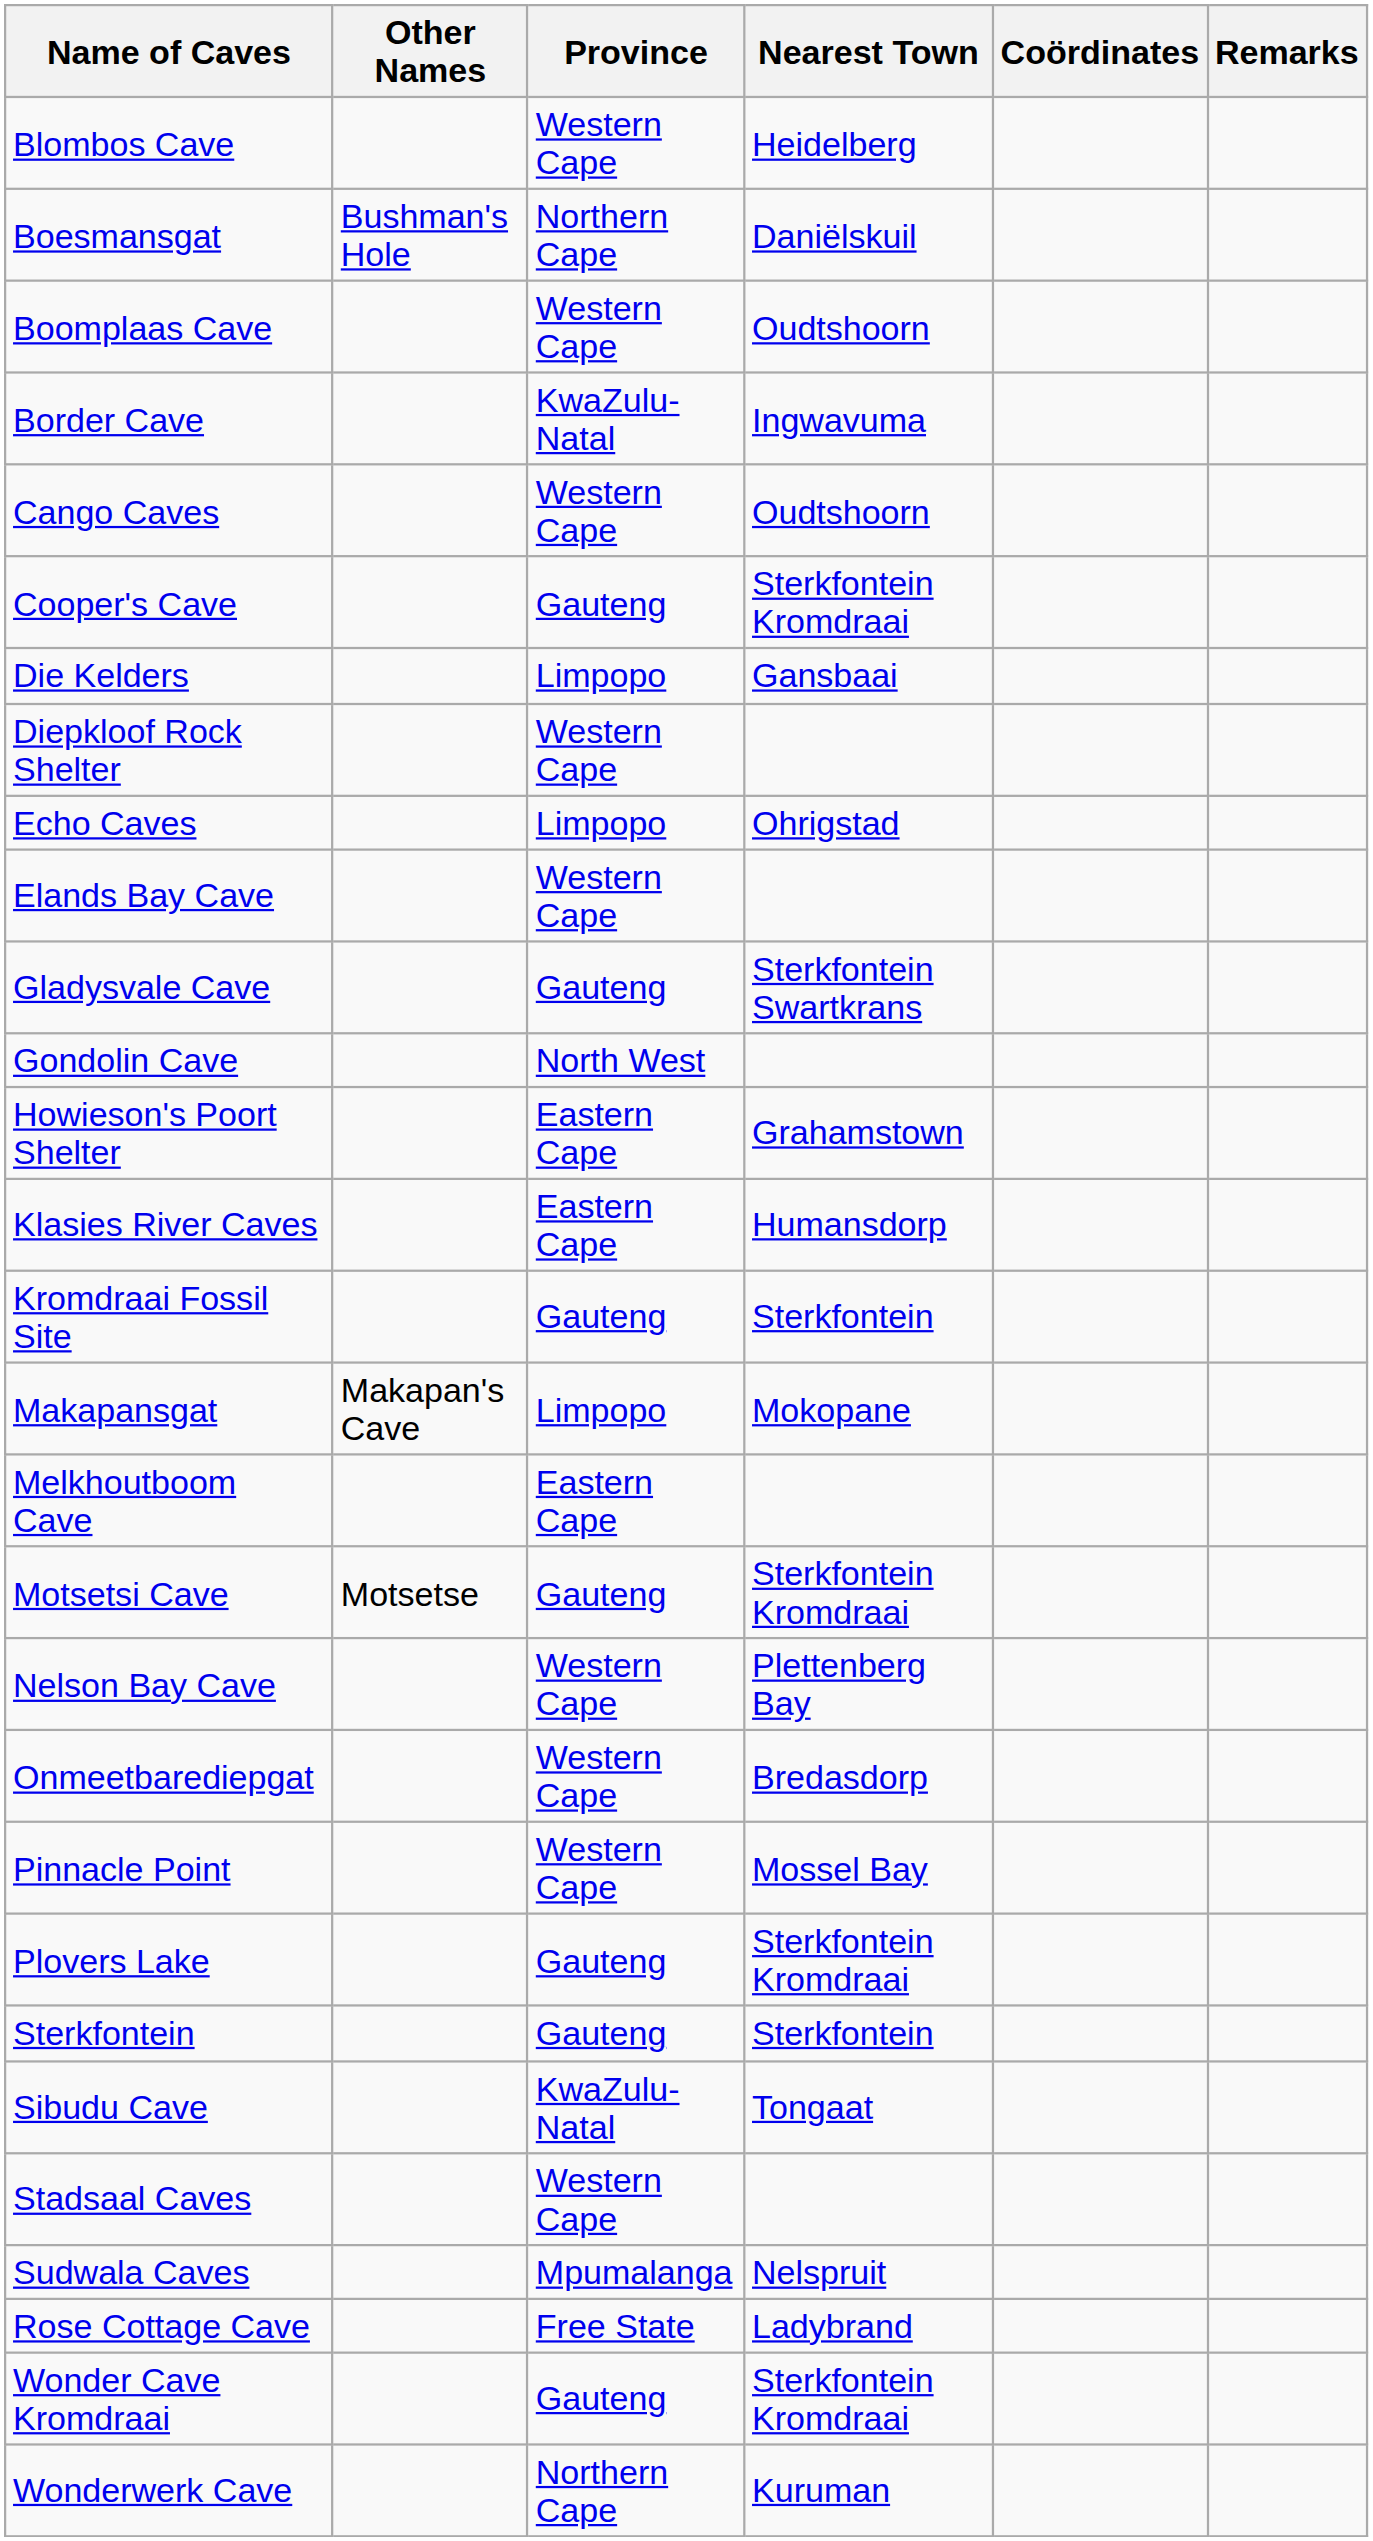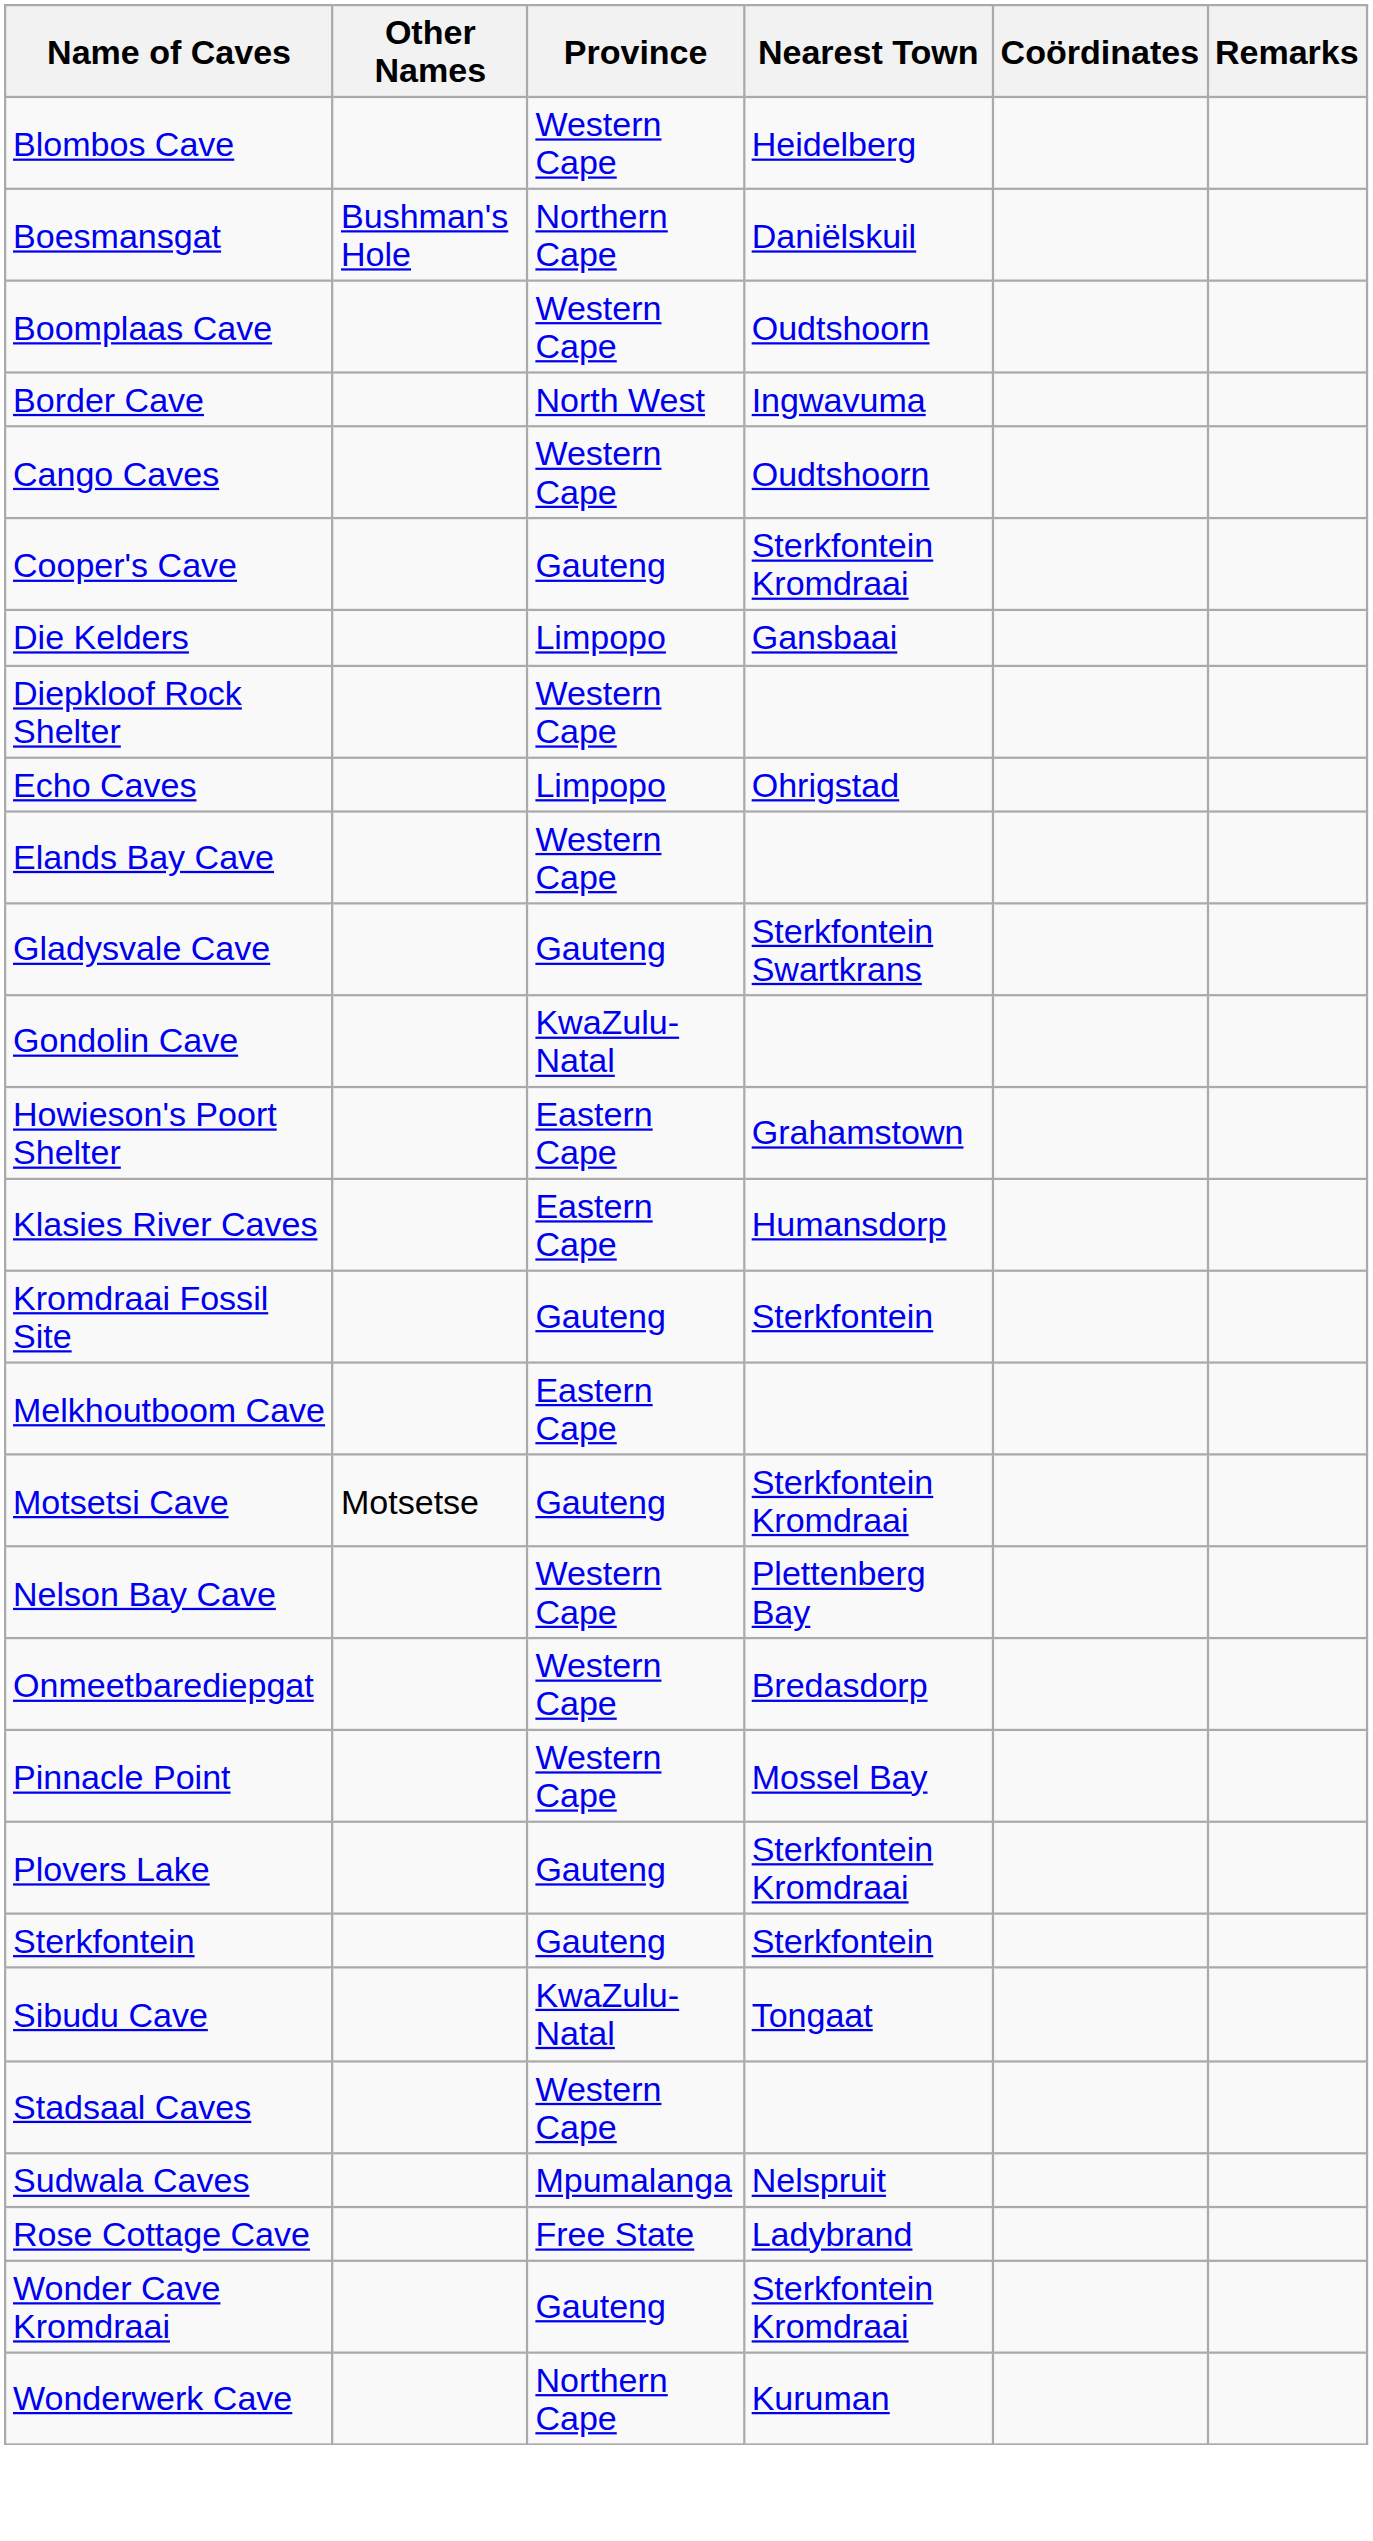 <table class="wikitable sortable" style="font-size: 95%;">
 <tr>
 <th>Name of Caves</th>
 <th>Other Names</th>
 <th>Province</th>
 <th>Nearest Town</th>
 <th>Coördinates</th>
 <th>Remarks</th>
 </tr>
 <tr>
 <td><a href='#'>Blombos Cave</a></td>
 <td></td>
 <td><a href='#'>Western Cape</a></td>
 <td><a href='#'>Heidelberg</a></td>
 <td></td>
 <td></td>
 </tr>
 <tr>
 <td><a href='#'>Boesmansgat</a></td>
 <td><a href='#'>Bushman's Hole</a></td>
 <td><a href='#'>Northern Cape</a></td>
 <td><a href='#'>Daniëlskuil</a></td>
 <td></td>
 <td></td>
 </tr>
 <tr>
 <td><a href='#'>Boomplaas Cave</a></td>
 <td></td>
 <td><a href='#'>Western Cape</a></td>
 <td><a href='#'>Oudtshoorn</a></td>
 <td></td>
 <td></td>
 </tr>
 <tr>
 <td><a href='#'>Border Cave</a></td>
 <td></td>
-<td><a href='#'>KwaZulu-Natal</a></td>
+<td><a href='#'>North West</a></td>
 <td><a href='#'>Ingwavuma</a></td>
 <td></td>
 <td></td>
 </tr>
 <tr>
 <td><a href='#'>Cango Caves</a></td>
 <td></td>
 <td><a href='#'>Western Cape</a></td>
 <td><a href='#'>Oudtshoorn</a></td>
 <td></td>
 <td></td>
 </tr>
 <tr>
 <td><a href='#'>Cooper's Cave</a></td>
 <td></td>
 <td><a href='#'>Gauteng</a></td>
 <td><a href='#'>Sterkfontein</a> <a href='#'>Kromdraai</a></td>
 <td></td>
 <td></td>
 </tr>
 <tr>
 <td><a href='#'>Die Kelders</a></td>
 <td></td>
 <td><a href='#'>Limpopo</a></td>
 <td><a href='#'>Gansbaai</a></td>
 <td></td>
 <td></td>
 </tr>
 <tr>
 <td><a href='#'>Diepkloof Rock Shelter</a></td>
 <td></td>
 <td><a href='#'>Western Cape</a></td>
 <td></td>
 <td></td>
 <td></td>
 </tr>
 <tr>
 <td><a href='#'>Echo Caves</a></td>
 <td></td>
 <td><a href='#'>Limpopo</a></td>
 <td><a href='#'>Ohrigstad</a></td>
 <td></td>
 <td></td>
 </tr>
 <tr>
 <td><a href='#'>Elands Bay Cave</a></td>
 <td></td>
 <td><a href='#'>Western Cape</a></td>
 <td></td>
 <td></td>
 <td></td>
 </tr>
 <tr>
 <td><a href='#'>Gladysvale Cave</a></td>
 <td></td>
 <td><a href='#'>Gauteng</a></td>
 <td><a href='#'>Sterkfontein</a> <a href='#'>Swartkrans</a></td>
 <td></td>
 <td></td>
 </tr>
 <tr>
 <td><a href='#'>Gondolin Cave</a></td>
 <td></td>
-<td><a href='#'>North West</a></td>
+<td><a href='#'>KwaZulu-Natal</a></td>
 <td></td>
 <td></td>
 <td></td>
 </tr>
 <tr>
 <td><a href='#'>Howieson's Poort Shelter</a></td>
 <td></td>
 <td><a href='#'>Eastern Cape</a></td>
 <td><a href='#'>Grahamstown</a></td>
 <td></td>
 <td></td>
 </tr>
 <tr>
 <td><a href='#'>Klasies River Caves</a></td>
 <td></td>
 <td><a href='#'>Eastern Cape</a></td>
 <td><a href='#'>Humansdorp</a></td>
 <td></td>
 <td></td>
 </tr>
 <tr>
 <td><a href='#'>Kromdraai Fossil Site</a></td>
 <td></td>
 <td><a href='#'>Gauteng</a></td>
 <td><a href='#'>Sterkfontein</a></td>
-<td></td>
-<td></td>
-</tr>
-<tr>
-<td><a href='#'>Makapansgat</a></td>
-<td>Makapan's Cave</td>
-<td><a href='#'>Limpopo</a></td>
-<td><a href='#'>Mokopane</a></td>
 <td></td>
 <td></td>
 </tr>
 <tr>
 <td><a href='#'>Melkhoutboom Cave</a></td>
 <td></td>
 <td><a href='#'>Eastern Cape</a></td>
 <td></td>
 <td></td>
 </tr>
 <tr>
 <td><a href='#'>Motsetsi Cave</a></td>
 <td>Motsetse</td>
 <td><a href='#'>Gauteng</a></td>
 <td><a href='#'>Sterkfontein</a> <a href='#'>Kromdraai</a></td>
 <td></td>
 <td></td>
 </tr>
 <tr>
 <td><a href='#'>Nelson Bay Cave</a></td>
 <td></td>
 <td><a href='#'>Western Cape</a></td>
 <td><a href='#'>Plettenberg Bay</a></td>
 <td></td>
 <td></td>
 </tr>
 <tr>
 <td><a href='#'>Onmeetbarediepgat</a></td>
 <td></td>
 <td><a href='#'>Western Cape</a></td>
 <td><a href='#'>Bredasdorp</a></td>
 <td></td>
 <td></td>
 </tr>
 <tr>
 <td><a href='#'>Pinnacle Point</a></td>
 <td></td>
 <td><a href='#'>Western Cape</a></td>
 <td><a href='#'>Mossel Bay</a></td>
 <td></td>
 <td></td>
 </tr>
 <tr>
 <td><a href='#'>Plovers Lake</a></td>
 <td></td>
 <td><a href='#'>Gauteng</a></td>
 <td><a href='#'>Sterkfontein</a> <a href='#'>Kromdraai</a></td>
 <td></td>
 <td></td>
 </tr>
 <tr>
 <td><a href='#'>Sterkfontein</a></td>
 <td></td>
 <td><a href='#'>Gauteng</a></td>
 <td><a href='#'>Sterkfontein</a></td>
 <td></td>
 <td></td>
 </tr>
 <tr>
 <td><a href='#'>Sibudu Cave</a></td>
 <td></td>
 <td><a href='#'>KwaZulu-Natal</a></td>
 <td><a href='#'>Tongaat</a></td>
 <td></td>
 <td></td>
 </tr>
 <tr>
 <td><a href='#'>Stadsaal Caves</a></td>
 <td></td>
 <td><a href='#'>Western Cape</a></td>
 <td></td>
 <td></td>
 <td></td>
 </tr>
 <tr>
 <td><a href='#'>Sudwala Caves</a></td>
 <td></td>
 <td><a href='#'>Mpumalanga</a></td>
 <td><a href='#'>Nelspruit</a></td>
 <td></td>
 <td></td>
 </tr>
 <tr>
 <td><a href='#'>Rose Cottage Cave</a></td>
 <td></td>
 <td><a href='#'>Free State</a></td>
 <td><a href='#'>Ladybrand</a></td>
 <td></td>
 <td></td>
 </tr>
 <tr>
 <td><a href='#'>Wonder Cave Kromdraai</a></td>
 <td></td>
 <td><a href='#'>Gauteng</a></td>
 <td><a href='#'>Sterkfontein</a> <a href='#'>Kromdraai</a></td>
 <td></td>
 <td></td>
 </tr>
 <tr>
 <td><a href='#'>Wonderwerk Cave</a></td>
 <td></td>
 <td><a href='#'>Northern Cape</a></td>
 <td><a href='#'>Kuruman</a></td>
 <td></td>
 <td></td>
 </tr>
 </table>
